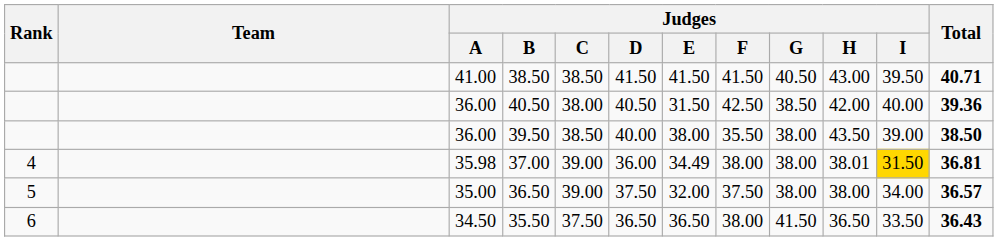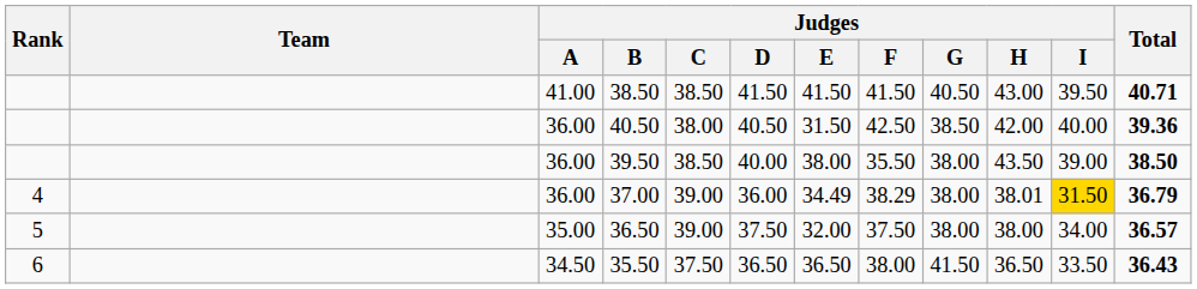 <table class=wikitable style="text-align:center">
 <tr>
 <th rowspan="2" width=40>Rank</th>
 <th rowspan="2" width=380>Team</th>
 <th colspan="9">Judges</th>
 <th rowspan="2" width=50>Total</th>
 </tr>
 <tr>
 <th width=40>A</th>
 <th width=40>B</th>
 <th width=40>C</th>
 <th width=40>D</th>
 <th width=40>E</th>
 <th width=40>F</th>
 <th width=40>G</th>
 <th width=40>H</th>
 <th width=40>I</th>
 </tr>
 <tr>
 <td></td>
 <td align=left></td>
 <td>41.00</td>
 <td>38.50</td>
 <td>38.50</td>
 <td>41.50</td>
 <td>41.50</td>
 <td>41.50</td>
 <td>40.50</td>
 <td>43.00</td>
 <td>39.50</td>
 <td><strong>40.71</strong></td>
 </tr>
 <tr>
 <td></td>
 <td align=left></td>
 <td>36.00</td>
 <td>40.50</td>
 <td>38.00</td>
 <td>40.50</td>
 <td>31.50</td>
 <td>42.50</td>
 <td>38.50</td>
 <td>42.00</td>
 <td>40.00</td>
 <td><strong>39.36</strong></td>
 </tr>
 <tr>
 <td></td>
 <td align=left></td>
 <td>36.00</td>
 <td>39.50</td>
 <td>38.50</td>
 <td>40.00</td>
 <td>38.00</td>
 <td>35.50</td>
 <td>38.00</td>
 <td>43.50</td>
 <td>39.00</td>
 <td><strong>38.50</strong></td>
 </tr>
 <tr>
 <td>4</td>
 <td align=left></td>
-<td>35.98</td>
+<td>36.00</td>
 <td>37.00</td>
 <td>39.00</td>
 <td>36.00</td>
 <td>34.49</td>
-<td>38.00</td>
+<td>38.29</td>
 <td>38.00</td>
 <td>38.01</td>
 <td style="background: gold;">31.50</td>
-<td><strong>36.81</strong></td>
+<td><strong>36.79</strong></td>
 </tr>
 <tr>
 <td>5</td>
 <td align=left></td>
 <td>35.00</td>
 <td>36.50</td>
 <td>39.00</td>
 <td>37.50</td>
 <td>32.00</td>
 <td>37.50</td>
 <td>38.00</td>
 <td>38.00</td>
 <td>34.00</td>
 <td><strong>36.57</strong></td>
 </tr>
 <tr>
 <td>6</td>
 <td align=left></td>
 <td>34.50</td>
 <td>35.50</td>
 <td>37.50</td>
 <td>36.50</td>
 <td>36.50</td>
 <td>38.00</td>
 <td>41.50</td>
 <td>36.50</td>
 <td>33.50</td>
 <td><strong>36.43</strong></td>
 </tr>
 </table>
